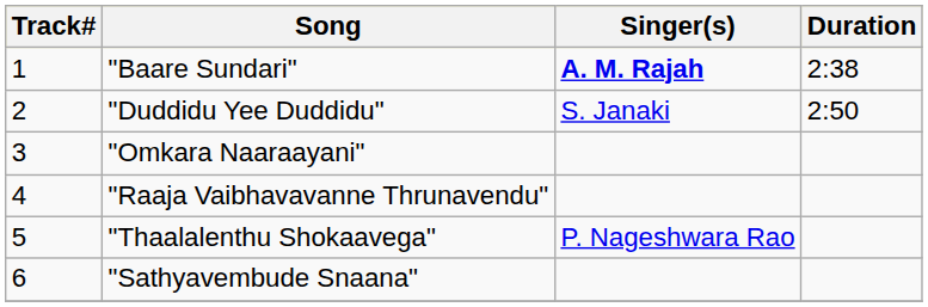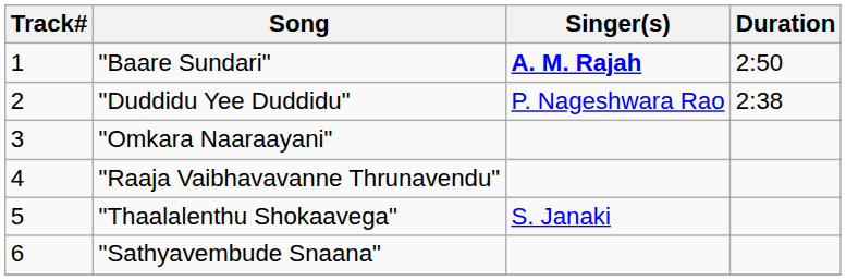 <table class="wikitable">
 <tr style="background:#ff9; text-align:center;">
 <th>Track#</th>
 <th>Song</th>
 <th>Singer(s)</th>
 <th>Duration</th>
 </tr>
 <tr>
 <td>1</td>
 <td>"Baare Sundari"</td>
 <td><strong><a href='#'>A. M. Rajah</a></strong></td>
-<td>2:38</td>
+<td>2:50</td>
 </tr>
 <tr>
 <td>2</td>
 <td>"Duddidu Yee Duddidu"</td>
-<td><a href='#'>S. Janaki</a></td>
-<td>2:50</td>
+<td><a href='#'>P. Nageshwara Rao</a></td>
+<td>2:38</td>
 </tr>
 <tr>
 <td>3</td>
 <td>"Omkara Naaraayani"</td>
 <td></td>
 <td></td>
 </tr>
 <tr>
 <td>4</td>
 <td>"Raaja Vaibhavavanne Thrunavendu"</td>
 <td></td>
 <td></td>
 </tr>
 <tr>
 <td>5</td>
 <td>"Thaalalenthu Shokaavega"</td>
-<td><a href='#'>P. Nageshwara Rao</a></td>
+<td><a href='#'>S. Janaki</a></td>
 <td></td>
 </tr>
 <tr>
 <td>6</td>
 <td>"Sathyavembude Snaana"</td>
 <td></td>
 <td></td>
 </tr>
 <tr>
 </tr>
 </table>
